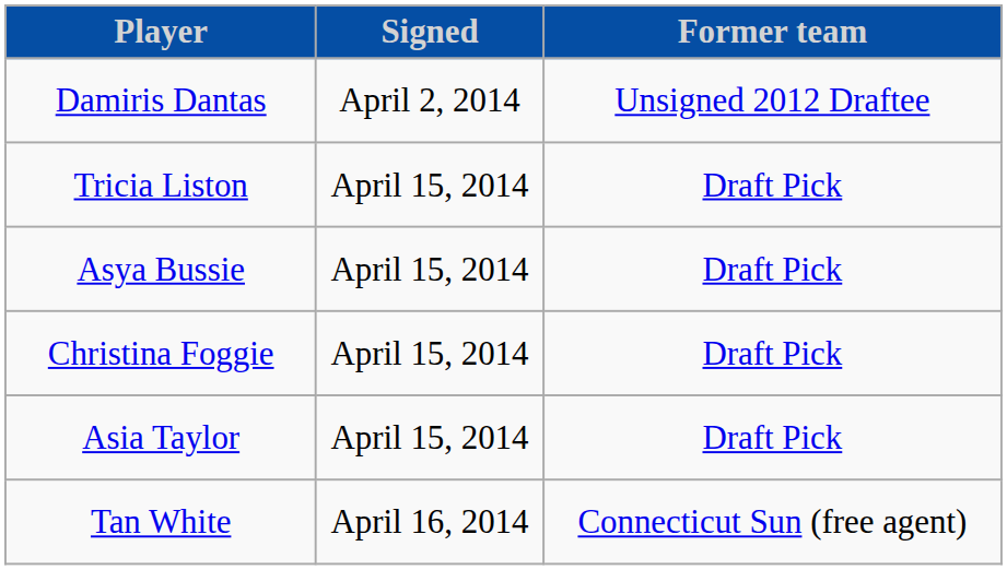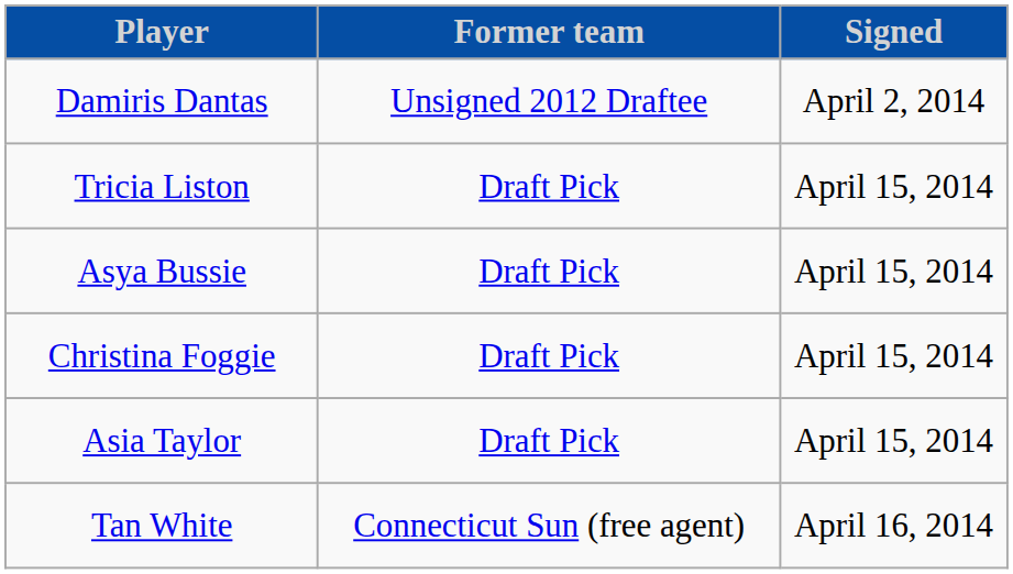 <table class="wikitable" style="text-align: center">
 <tr align="center" bgcolor="#dddddd">
 <td style="background:#054EA4;color:#D3D3D3; width:140px"><strong>Player</strong></td>
+<td style="background:#054EA4;color:#D3D3D3; width:210px"><strong>Former team</strong></td>
 <td style="background:#054EA4;color:#D3D3D3; width:100px"><strong>Signed</strong></td>
-<td style="background:#054EA4;color:#D3D3D3; width:210px"><strong>Former team</strong></td>
 </tr>
 <tr style="height:40px">
 <td><a href='#'>Damiris Dantas</a></td>
+<td><a href='#'>Unsigned 2012 Draftee</a></td>
 <td>April 2, 2014</td>
-<td><a href='#'>Unsigned 2012 Draftee</a></td>
 </tr>
 <tr style="height:40px">
 <td><a href='#'>Tricia Liston</a></td>
+<td><a href='#'>Draft Pick</a></td>
 <td>April 15, 2014</td>
-<td><a href='#'>Draft Pick</a></td>
 </tr>
 <tr style="height:40px">
 <td><a href='#'>Asya Bussie</a></td>
+<td><a href='#'>Draft Pick</a></td>
 <td>April 15, 2014</td>
-<td><a href='#'>Draft Pick</a></td>
 </tr>
 <tr style="height:40px">
 <td><a href='#'>Christina Foggie</a></td>
+<td><a href='#'>Draft Pick</a></td>
 <td>April 15, 2014</td>
-<td><a href='#'>Draft Pick</a></td>
 </tr>
 <tr style="height:40px">
 <td><a href='#'>Asia Taylor</a></td>
+<td><a href='#'>Draft Pick</a></td>
 <td>April 15, 2014</td>
-<td><a href='#'>Draft Pick</a></td>
 </tr>
 <tr style="height:40px">
 <td><a href='#'>Tan White</a></td>
+<td><a href='#'>Connecticut Sun</a> (free agent)</td>
 <td>April 16, 2014</td>
-<td><a href='#'>Connecticut Sun</a> (free agent)</td>
 </tr>
 </table>
